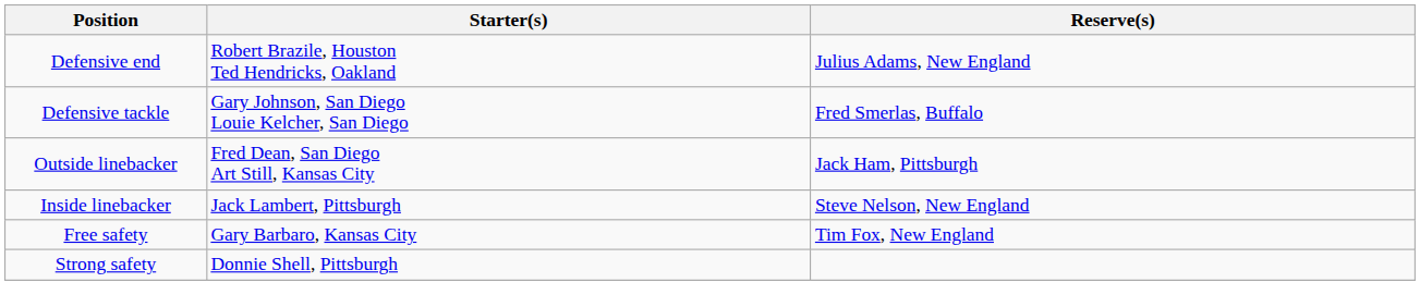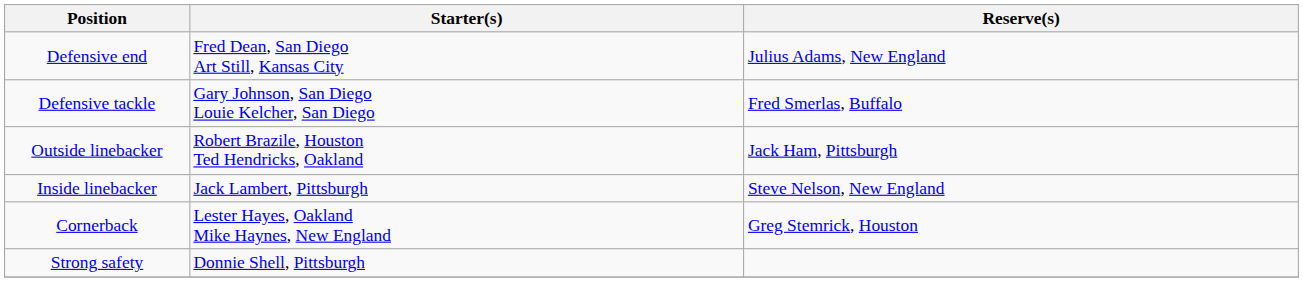 <table class="wikitable" width=75%>
 <tr>
 <th width=10%>Position</th>
 <th width=30%>Starter(s)</th>
 <th width=30%>Reserve(s)</th>
 </tr>
 <tr>
 <td align=center><a href='#'>Defensive end</a></td>
-<td> <a href='#'>Robert Brazile</a>, <a href='#'>Houston</a><br> <a href='#'>Ted Hendricks</a>, <a href='#'>Oakland</a></td>
+<td> <a href='#'>Fred Dean</a>, <a href='#'>San Diego</a><br> <a href='#'>Art Still</a>, <a href='#'>Kansas City</a></td>
 <td> <a href='#'>Julius Adams</a>, <a href='#'>New England</a></td>
 </tr>
 <tr>
 <td align=center><a href='#'>Defensive tackle</a></td>
 <td> <a href='#'>Gary Johnson</a>, <a href='#'>San Diego</a><br> <a href='#'>Louie Kelcher</a>, <a href='#'>San Diego</a></td>
 <td> <a href='#'>Fred Smerlas</a>, <a href='#'>Buffalo</a></td>
 </tr>
 <tr>
 <td align=center><a href='#'>Outside linebacker</a></td>
-<td> <a href='#'>Fred Dean</a>, <a href='#'>San Diego</a><br> <a href='#'>Art Still</a>, <a href='#'>Kansas City</a></td>
+<td> <a href='#'>Robert Brazile</a>, <a href='#'>Houston</a><br> <a href='#'>Ted Hendricks</a>, <a href='#'>Oakland</a></td>
 <td> <a href='#'>Jack Ham</a>, <a href='#'>Pittsburgh</a></td>
 </tr>
 <tr>
 <td align=center><a href='#'>Inside linebacker</a></td>
 <td> <a href='#'>Jack Lambert</a>, <a href='#'>Pittsburgh</a></td>
 <td> <a href='#'>Steve Nelson</a>, <a href='#'>New England</a></td>
 </tr>
 <tr>
-<td align=center><a href='#'>Free safety</a></td>
-<td> <a href='#'>Gary Barbaro</a>, <a href='#'>Kansas City</a></td>
-<td> <a href='#'>Tim Fox</a>, <a href='#'>New England</a></td>
+<td align=center><a href='#'>Cornerback</a></td>
+<td> <a href='#'>Lester Hayes</a>, <a href='#'>Oakland</a><br> <a href='#'>Mike Haynes</a>, <a href='#'>New England</a></td>
+<td> <a href='#'>Greg Stemrick</a>, <a href='#'>Houston</a></td>
 </tr>
 <tr>
 <td align=center><a href='#'>Strong safety</a></td>
 <td> <a href='#'>Donnie Shell</a>, <a href='#'>Pittsburgh</a></td>
 <td></td>
 </tr>
 <tr>
 </tr>
 </table>
